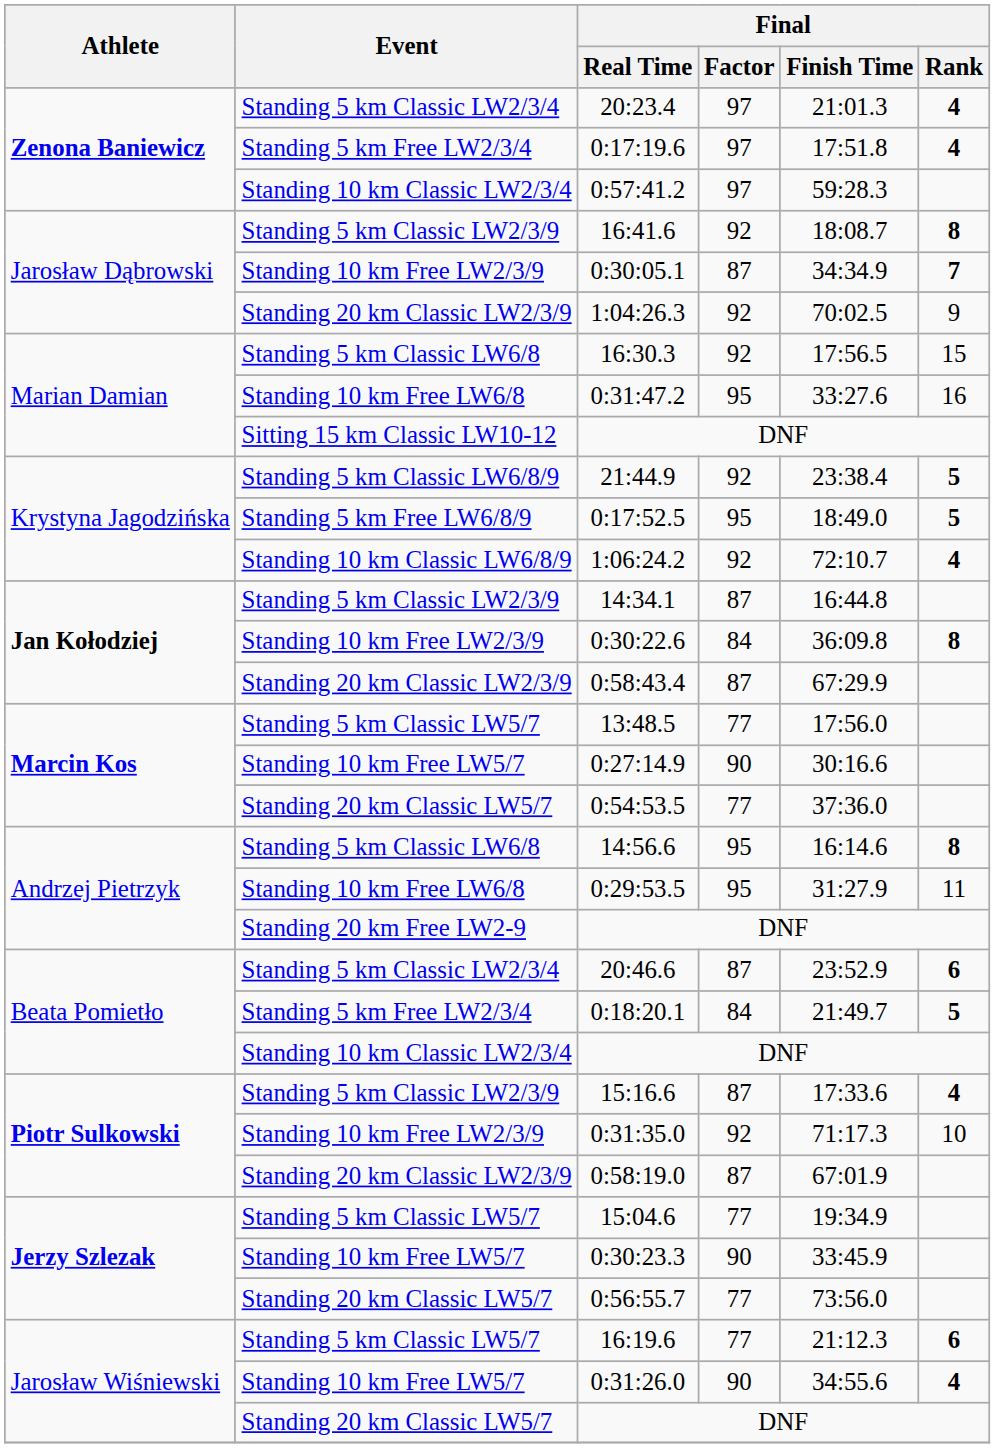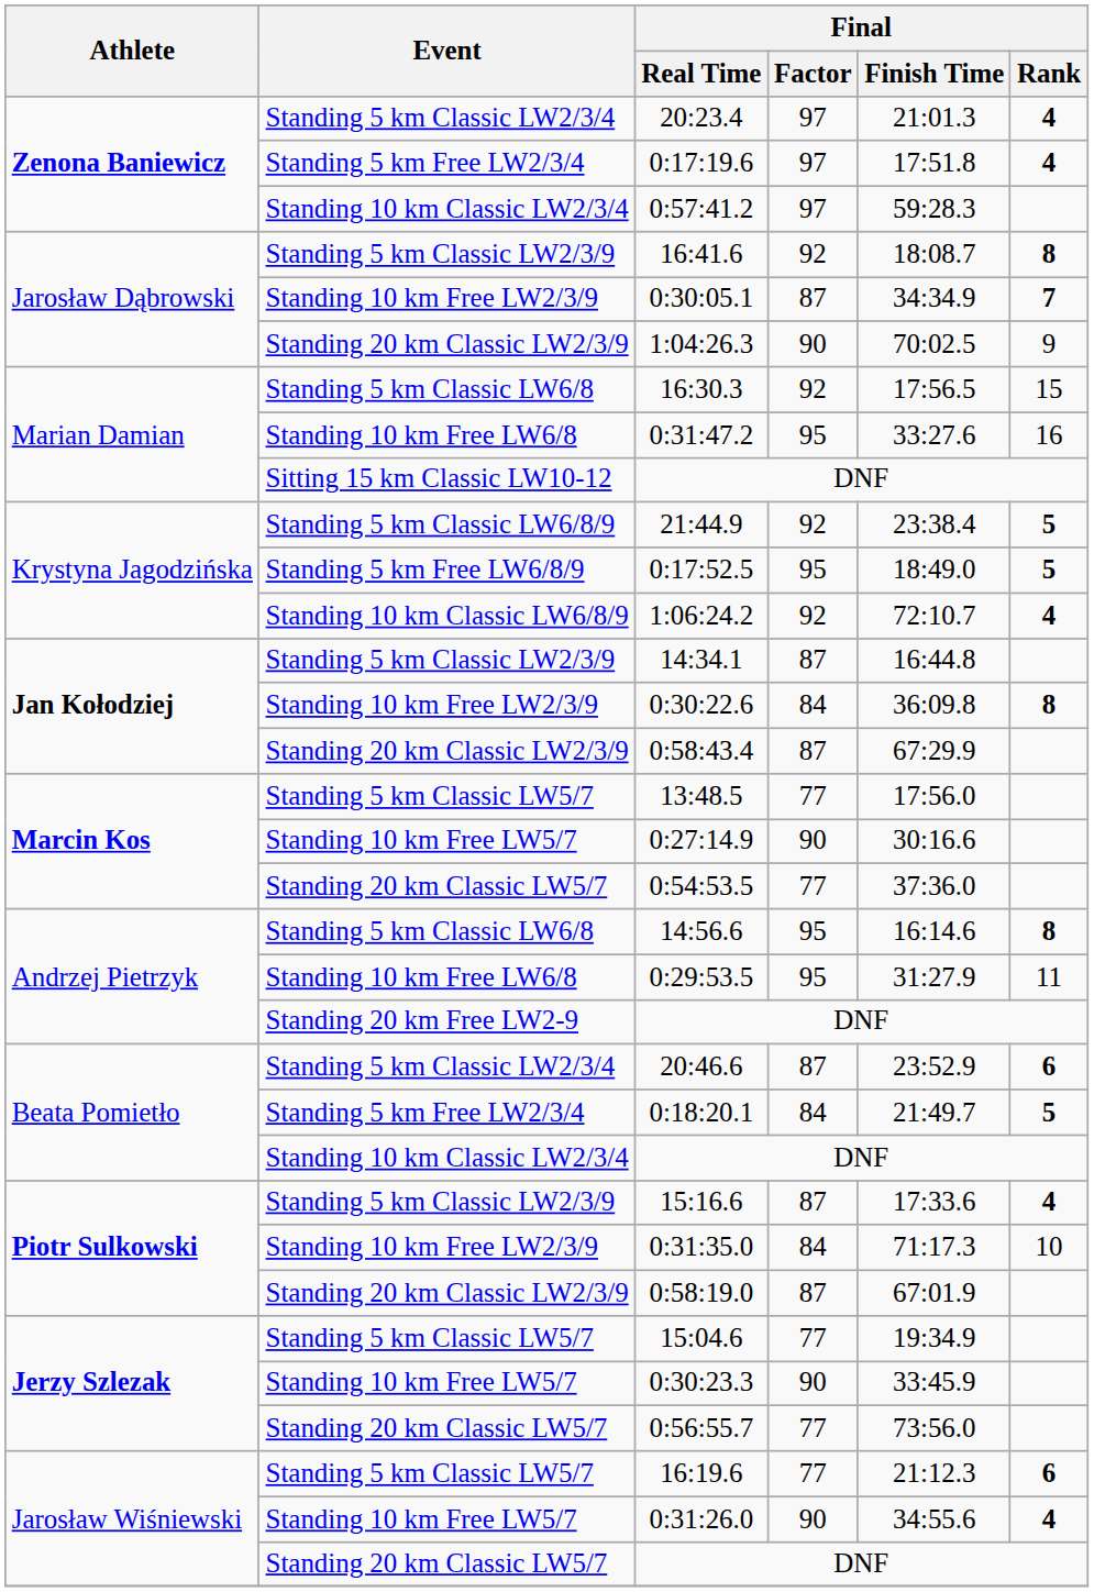 <table class="wikitable" style="font-size:90%">
 <tr>
 <th rowspan="2">Athlete</th>
 <th rowspan="2">Event</th>
 <th colspan="4">Final</th>
 </tr>
 <tr>
 <th>Real Time</th>
 <th>Factor</th>
 <th>Finish Time</th>
 <th>Rank</th>
 </tr>
 <tr>
 <td rowspan=3><strong><a href='#'>Zenona Baniewicz</a></strong></td>
 <td rowspan=1><a href='#'>Standing 5 km Classic LW2/3/4</a></td>
 <td align="center">20:23.4</td>
 <td align="center">97</td>
 <td align="center">21:01.3</td>
 <td align="center"><strong>4</strong></td>
 </tr>
 <tr>
 <td rowspan=1><a href='#'>Standing 5 km Free LW2/3/4</a></td>
 <td align="center">0:17:19.6</td>
 <td align="center">97</td>
 <td align="center">17:51.8</td>
 <td align="center"><strong>4</strong></td>
 </tr>
 <tr>
 <td rowspan=1><a href='#'>Standing 10 km Classic LW2/3/4</a></td>
 <td align="center">0:57:41.2</td>
 <td align="center">97</td>
 <td align="center">59:28.3</td>
 <td align="center"></td>
 </tr>
 <tr>
 <td rowspan=3><a href='#'>Jarosław Dąbrowski</a></td>
 <td rowspan=1><a href='#'>Standing 5 km Classic LW2/3/9</a></td>
 <td align="center">16:41.6</td>
 <td align="center">92</td>
 <td align="center">18:08.7</td>
 <td align="center"><strong>8</strong></td>
 </tr>
 <tr>
 <td rowspan=1><a href='#'>Standing 10 km Free LW2/3/9</a></td>
 <td align="center">0:30:05.1</td>
 <td align="center">87</td>
 <td align="center">34:34.9</td>
 <td align="center"><strong>7</strong></td>
 </tr>
 <tr>
 <td rowspan=1><a href='#'>Standing 20 km Classic LW2/3/9</a></td>
 <td align="center">1:04:26.3</td>
-<td align="center">92</td>
+<td align="center">90</td>
 <td align="center">70:02.5</td>
 <td align="center">9</td>
 </tr>
 <tr>
 <td rowspan=3><a href='#'>Marian Damian</a></td>
 <td rowspan=1><a href='#'>Standing 5 km Classic LW6/8</a></td>
 <td align="center">16:30.3</td>
 <td align="center">92</td>
 <td align="center">17:56.5</td>
 <td align="center">15</td>
 </tr>
 <tr>
 <td rowspan=1><a href='#'>Standing 10 km Free LW6/8</a></td>
 <td align="center">0:31:47.2</td>
 <td align="center">95</td>
 <td align="center">33:27.6</td>
 <td align="center">16</td>
 </tr>
 <tr>
 <td rowspan=1><a href='#'>Sitting 15 km Classic LW10-12</a></td>
 <td align="center" colspan=4>DNF</td>
 </tr>
 <tr>
 <td rowspan=3><a href='#'>Krystyna Jagodzińska</a></td>
 <td rowspan=1><a href='#'>Standing 5 km Classic LW6/8/9</a></td>
 <td align="center">21:44.9</td>
 <td align="center">92</td>
 <td align="center">23:38.4</td>
 <td align="center"><strong>5</strong></td>
 </tr>
 <tr>
 <td rowspan=1><a href='#'>Standing 5 km Free LW6/8/9</a></td>
 <td align="center">0:17:52.5</td>
 <td align="center">95</td>
 <td align="center">18:49.0</td>
 <td align="center"><strong>5</strong></td>
 </tr>
 <tr>
 <td rowspan=1><a href='#'>Standing 10 km Classic LW6/8/9</a></td>
 <td align="center">1:06:24.2</td>
 <td align="center">92</td>
 <td align="center">72:10.7</td>
 <td align="center"><strong>4</strong></td>
 </tr>
 <tr>
 <td rowspan=3><strong>Jan Kołodziej</strong></td>
 <td rowspan=1><a href='#'>Standing 5 km Classic LW2/3/9</a></td>
 <td align="center">14:34.1</td>
 <td align="center">87</td>
 <td align="center">16:44.8</td>
 <td align="center"></td>
 </tr>
 <tr>
 <td rowspan=1><a href='#'>Standing 10 km Free LW2/3/9</a></td>
 <td align="center">0:30:22.6</td>
 <td align="center">84</td>
 <td align="center">36:09.8</td>
 <td align="center"><strong>8</strong></td>
 </tr>
 <tr>
 <td rowspan=1><a href='#'>Standing 20 km Classic LW2/3/9</a></td>
 <td align="center">0:58:43.4</td>
 <td align="center">87</td>
 <td align="center">67:29.9</td>
 <td align="center"></td>
 </tr>
 <tr>
 <td rowspan=3><strong><a href='#'>Marcin Kos</a></strong></td>
 <td rowspan=1><a href='#'>Standing 5 km Classic LW5/7</a></td>
 <td align="center">13:48.5</td>
 <td align="center">77</td>
 <td align="center">17:56.0</td>
 <td align="center"></td>
 </tr>
 <tr>
 <td rowspan=1><a href='#'>Standing 10 km Free LW5/7</a></td>
 <td align="center">0:27:14.9</td>
 <td align="center">90</td>
 <td align="center">30:16.6</td>
 <td align="center"></td>
 </tr>
 <tr>
 <td rowspan=1><a href='#'>Standing 20 km Classic LW5/7</a></td>
 <td align="center">0:54:53.5</td>
 <td align="center">77</td>
 <td align="center">37:36.0</td>
 <td align="center"></td>
 </tr>
 <tr>
 <td rowspan=3><a href='#'>Andrzej Pietrzyk</a></td>
 <td rowspan=1><a href='#'>Standing 5 km Classic LW6/8</a></td>
 <td align="center">14:56.6</td>
 <td align="center">95</td>
 <td align="center">16:14.6</td>
 <td align="center"><strong>8</strong></td>
 </tr>
 <tr>
 <td rowspan=1><a href='#'>Standing 10 km Free LW6/8</a></td>
 <td align="center">0:29:53.5</td>
 <td align="center">95</td>
 <td align="center">31:27.9</td>
 <td align="center">11</td>
 </tr>
 <tr>
 <td rowspan=1><a href='#'>Standing 20 km Free LW2-9</a></td>
 <td align="center" colspan=4>DNF</td>
 </tr>
 <tr>
 <td rowspan=3><a href='#'>Beata Pomietło</a></td>
 <td rowspan=1><a href='#'>Standing 5 km Classic LW2/3/4</a></td>
 <td align="center">20:46.6</td>
 <td align="center">87</td>
 <td align="center">23:52.9</td>
 <td align="center"><strong>6</strong></td>
 </tr>
 <tr>
 <td rowspan=1><a href='#'>Standing 5 km Free LW2/3/4</a></td>
 <td align="center">0:18:20.1</td>
 <td align="center">84</td>
 <td align="center">21:49.7</td>
 <td align="center"><strong>5</strong></td>
 </tr>
 <tr>
 <td rowspan=1><a href='#'>Standing 10 km Classic LW2/3/4</a></td>
 <td align="center" colspan=4>DNF</td>
 </tr>
 <tr>
 <td rowspan=3><strong><a href='#'>Piotr Sulkowski</a></strong></td>
 <td rowspan=1><a href='#'>Standing 5 km Classic LW2/3/9</a></td>
 <td align="center">15:16.6</td>
 <td align="center">87</td>
 <td align="center">17:33.6</td>
 <td align="center"><strong>4</strong></td>
 </tr>
 <tr>
 <td rowspan=1><a href='#'>Standing 10 km Free LW2/3/9</a></td>
 <td align="center">0:31:35.0</td>
-<td align="center">92</td>
+<td align="center">84</td>
 <td align="center">71:17.3</td>
 <td align="center">10</td>
 </tr>
 <tr>
 <td rowspan=1><a href='#'>Standing 20 km Classic LW2/3/9</a></td>
 <td align="center">0:58:19.0</td>
 <td align="center">87</td>
 <td align="center">67:01.9</td>
 <td align="center"></td>
 </tr>
 <tr>
 <td rowspan=3><strong><a href='#'>Jerzy Szlezak</a></strong></td>
 <td rowspan=1><a href='#'>Standing 5 km Classic LW5/7</a></td>
 <td align="center">15:04.6</td>
 <td align="center">77</td>
 <td align="center">19:34.9</td>
 <td align="center"></td>
 </tr>
 <tr>
 <td rowspan=1><a href='#'>Standing 10 km Free LW5/7</a></td>
 <td align="center">0:30:23.3</td>
 <td align="center">90</td>
 <td align="center">33:45.9</td>
 <td align="center"></td>
 </tr>
 <tr>
 <td rowspan=1><a href='#'>Standing 20 km Classic LW5/7</a></td>
 <td align="center">0:56:55.7</td>
 <td align="center">77</td>
 <td align="center">73:56.0</td>
 <td align="center"></td>
 </tr>
 <tr>
 <td rowspan=3><a href='#'>Jarosław Wiśniewski</a></td>
 <td rowspan=1><a href='#'>Standing 5 km Classic LW5/7</a></td>
 <td align="center">16:19.6</td>
 <td align="center">77</td>
 <td align="center">21:12.3</td>
 <td align="center"><strong>6</strong></td>
 </tr>
 <tr>
 <td rowspan=1><a href='#'>Standing 10 km Free LW5/7</a></td>
 <td align="center">0:31:26.0</td>
 <td align="center">90</td>
 <td align="center">34:55.6</td>
 <td align="center"><strong>4</strong></td>
 </tr>
 <tr>
 <td rowspan=1><a href='#'>Standing 20 km Classic LW5/7</a></td>
 <td align="center" colspan=4>DNF</td>
 </tr>
 <tr>
 </tr>
 </table>
